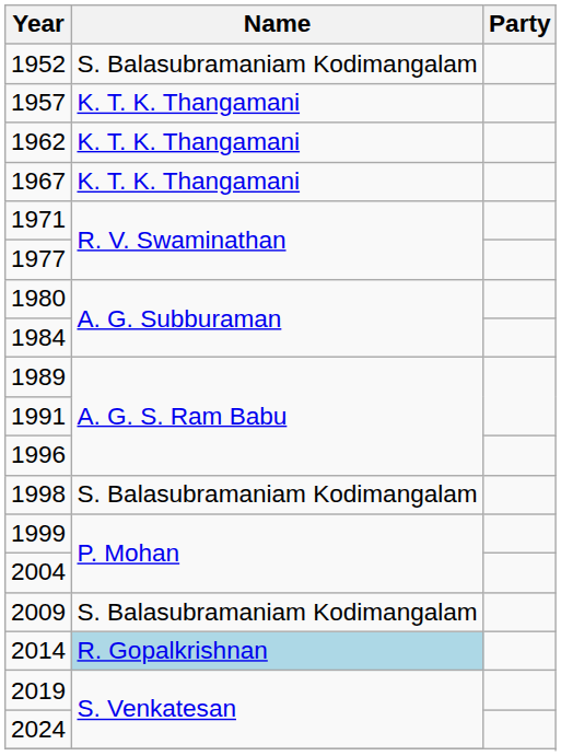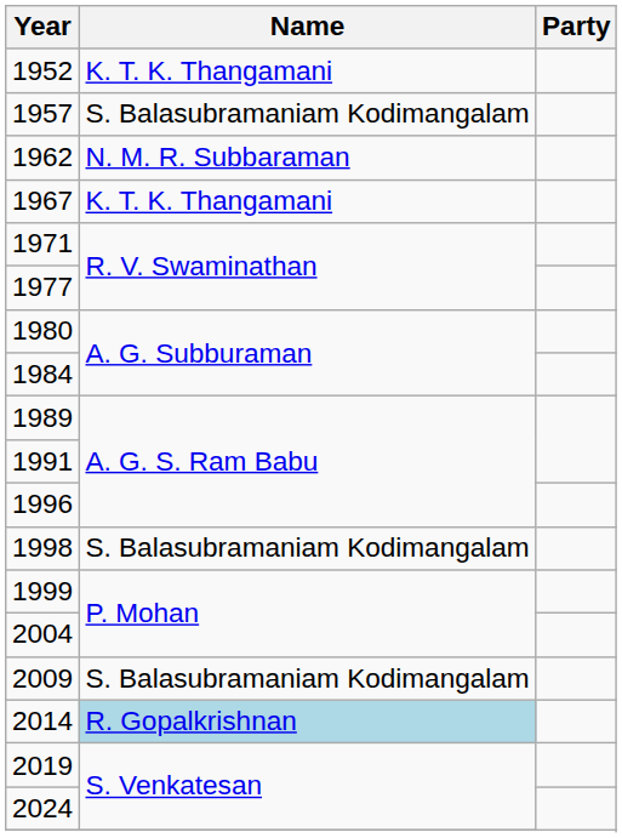 <table class="wikitable sortable">
 <tr>
 <th>Year</th>
 <th>Name</th>
 <th colspan=2>Party</th>
 </tr>
 <tr>
 <td>1952</td>
+<td><a href='#'>K. T. K. Thangamani</a></td>
+<td></td>
+</tr>
+<tr>
+<td>1957</td>
 <td>S. Balasubramaniam Kodimangalam</td>
 <td></td>
 </tr>
 <tr>
-<td>1957</td>
-<td><a href='#'>K. T. K. Thangamani</a></td>
-<td></td>
-</tr>
-<tr>
 <td>1962</td>
-<td><a href='#'>K. T. K. Thangamani</a></td>
+<td><a href='#'>N. M. R. Subbaraman</a></td>
 <td></td>
 </tr>
 <tr>
 <td>1967</td>
 <td><a href='#'>K. T. K. Thangamani</a></td>
 <td></td>
 </tr>
 <tr>
 <td>1971</td>
 <td rowspan=2><a href='#'>R. V. Swaminathan</a></td>
 <td></td>
 </tr>
 <tr>
 <td>1977</td>
 </tr>
 <tr>
 <td>1980</td>
 <td rowspan=2><a href='#'>A. G. Subburaman</a></td>
 <td></td>
 </tr>
 <tr>
 <td>1984</td>
 <td></td>
 </tr>
 <tr>
 <td>1989</td>
 <td rowspan=3><a href='#'>A. G. S. Ram Babu</a></td>
 </tr>
 <tr>
 <td>1991</td>
 </tr>
 <tr>
 <td>1996</td>
 <td></td>
 </tr>
 <tr>
 <td>1998</td>
 <td>S. Balasubramaniam Kodimangalam</td>
 <td></td>
 </tr>
 <tr>
 <td>1999</td>
 <td rowspan=2><a href='#'>P. Mohan</a></td>
 <td></td>
 </tr>
 <tr>
 <td>2004</td>
 </tr>
 <tr>
 <td>2009</td>
 <td>S. Balasubramaniam Kodimangalam</td>
 <td></td>
 </tr>
 <tr>
 <td>2014</td>
 <td style="background: lightblue;"><a href='#'>R. Gopalkrishnan</a></td>
 <td></td>
 </tr>
 <tr>
 <td>2019</td>
 <td rowspan=2><a href='#'>S. Venkatesan</a></td>
 <td></td>
 </tr>
 <tr>
 <td>2024</td>
 </tr>
 <tr>
 </tr>
 </table>
